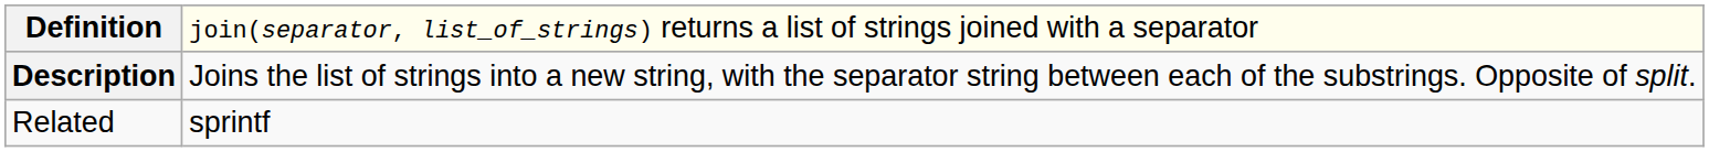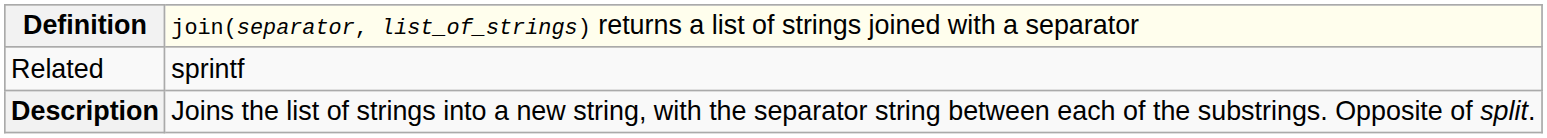 <table class="wikitable">
 <tr style="background:#fffeed;">
 <th>Definition</th>
 <td><code> join(<em>separator</em>, <em>list_of_strings</em>)</code> returns a list of strings joined with a separator</td>
 </tr>
 <tr>
+<td>Related</td>
+<td>sprintf</td>
+</tr>
+<tr>
 <th>Description</th>
 <td>Joins the list of strings into a new string, with the separator string between each of the substrings. Opposite of <em>split</em>.</td>
 </tr>
-<tr>
-<td>Related</td>
-<td>sprintf</td>
-</tr>
 </table>
